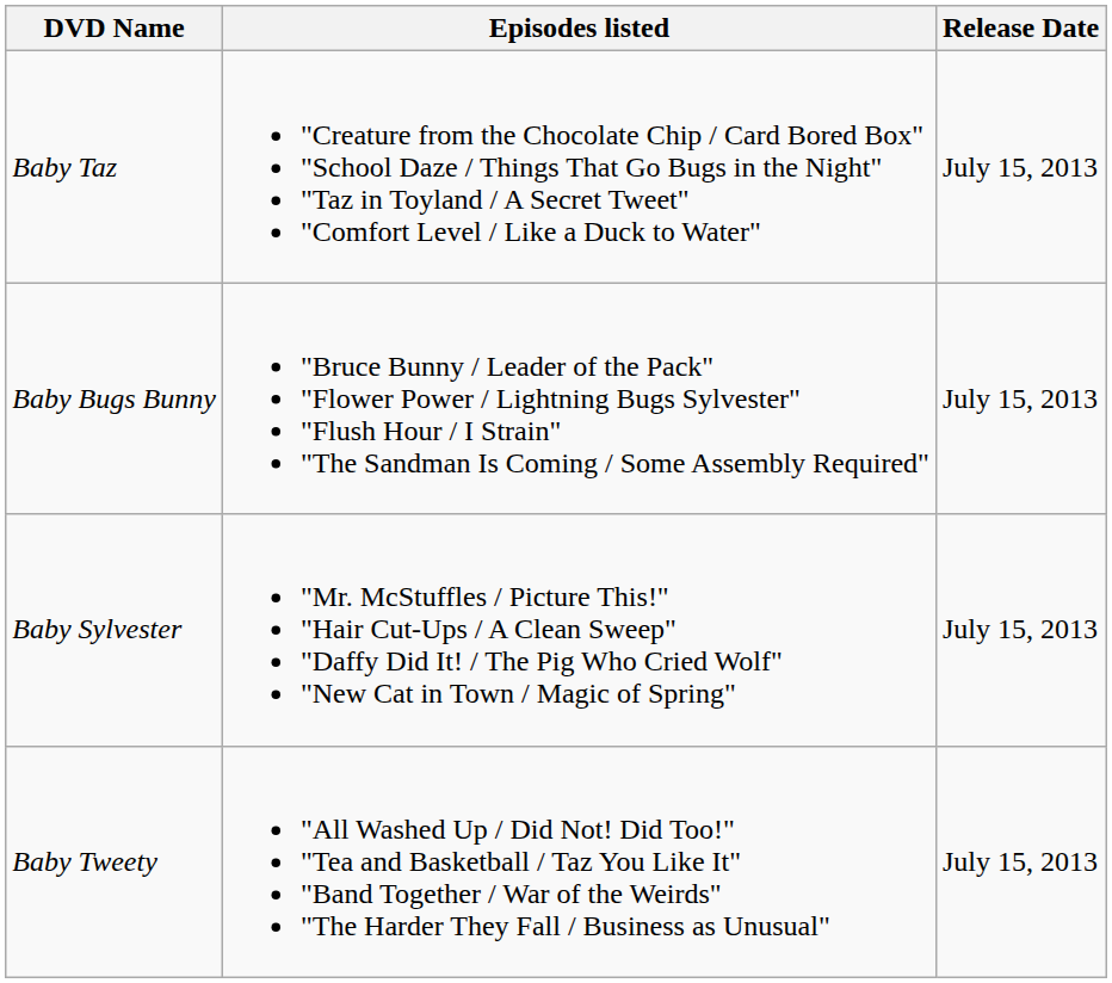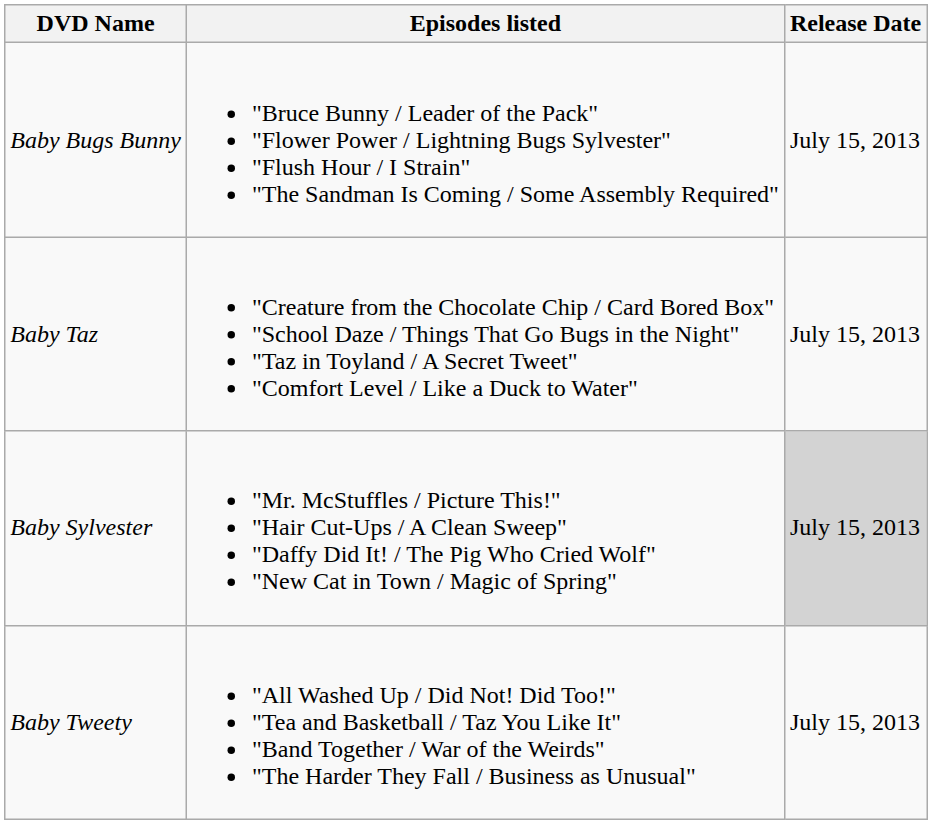 <table class="wikitable">
 <tr>
 <th>DVD Name</th>
 <th>Episodes listed</th>
 <th>Release Date</th>
 </tr>
 <tr>
+<td><em>Baby Bugs Bunny</em></td>
+<td><br><ul><li>"Bruce Bunny / Leader of the Pack"</li><li>"Flower Power / Lightning Bugs Sylvester"</li><li>"Flush Hour / I Strain"</li><li>"The Sandman Is Coming / Some Assembly Required"</li></ul></td>
+<td>July 15, 2013</td>
+</tr>
+<tr>
 <td><em>Baby Taz</em></td>
 <td><br><ul><li>"Creature from the Chocolate Chip / Card Bored Box"</li><li>"School Daze / Things That Go Bugs in the Night"</li><li>"Taz in Toyland / A Secret Tweet"</li><li>"Comfort Level / Like a Duck to Water"</li></ul></td>
 <td>July 15, 2013</td>
 </tr>
 <tr>
-<td><em>Baby Bugs Bunny</em></td>
-<td><br><ul><li>"Bruce Bunny / Leader of the Pack"</li><li>"Flower Power / Lightning Bugs Sylvester"</li><li>"Flush Hour / I Strain"</li><li>"The Sandman Is Coming / Some Assembly Required"</li></ul></td>
-<td>July 15, 2013</td>
-</tr>
-<tr>
 <td><em>Baby Sylvester</em></td>
 <td><br><ul><li>"Mr. McStuffles / Picture This!"</li><li>"Hair Cut-Ups / A Clean Sweep"</li><li>"Daffy Did It! / The Pig Who Cried Wolf"</li><li>"New Cat in Town / Magic of Spring"</li></ul></td>
-<td>July 15, 2013</td>
+<td style="background: lightgrey;">July 15, 2013</td>
 </tr>
 <tr>
 <td><em>Baby Tweety</em></td>
 <td><br><ul><li>"All Washed Up / Did Not! Did Too!"</li><li>"Tea and Basketball / Taz You Like It"</li><li>"Band Together / War of the Weirds"</li><li>"The Harder They Fall / Business as Unusual"</li></ul></td>
 <td>July 15, 2013</td>
 </tr>
 </table>
